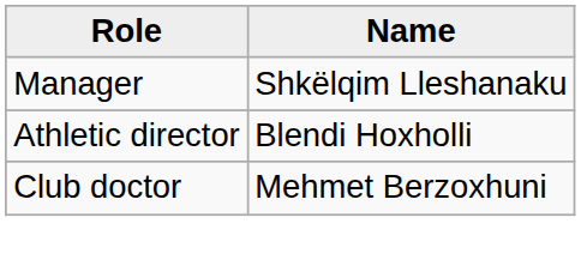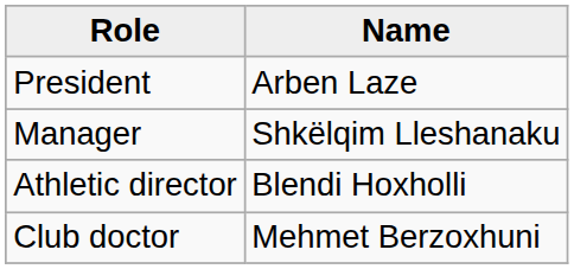 <table class="wikitable">
 <tr>
 <th style="background:#eee;">Role</th>
 <th ! style="background:#eee;">Name</th>
+</tr>
+<tr>
+<td>President</td>
+<td> Arben Laze</td>
 </tr>
 <tr>
 <td>Manager</td>
 <td> Shkëlqim Lleshanaku</td>
 </tr>
 <tr>
 <td>Athletic director</td>
 <td> Blendi Hoxholli</td>
 </tr>
 <tr>
 <td>Club doctor</td>
 <td> Mehmet Berzoxhuni</td>
 </tr>
 </table>
